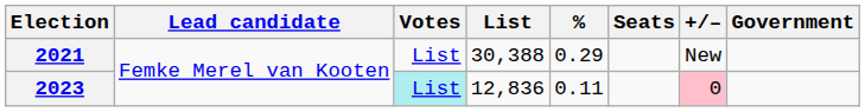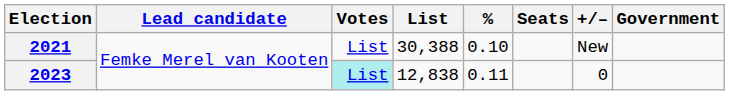 <table class="wikitable" style="text-align: right;">
 <tr>
 <th>Election</th>
 <th><a href='#'>Lead candidate</a></th>
 <th>Votes</th>
 <th>List</th>
 <th>%</th>
 <th>Seats</th>
 <th>+/–</th>
 <th>Government</th>
 </tr>
 <tr>
 <th><a href='#'>2021</a></th>
 <td rowspan=2><a href='#'>Femke Merel van Kooten</a></td>
 <td><a href='#'>List</a></td>
 <td>30,388</td>
-<td>0.29</td>
+<td>0.10</td>
 <td></td>
 <td>New</td>
 <td></td>
 </tr>
 <tr>
 <th><a href='#'>2023</a></th>
 <td style="background: paleturquoise;"><a href='#'>List</a></td>
-<td>12,836</td>
+<td>12,838</td>
 <td>0.11</td>
 <td></td>
-<td style="background: pink;"> 0</td>
+<td> 0</td>
 <td></td>
 </tr>
 </table>
